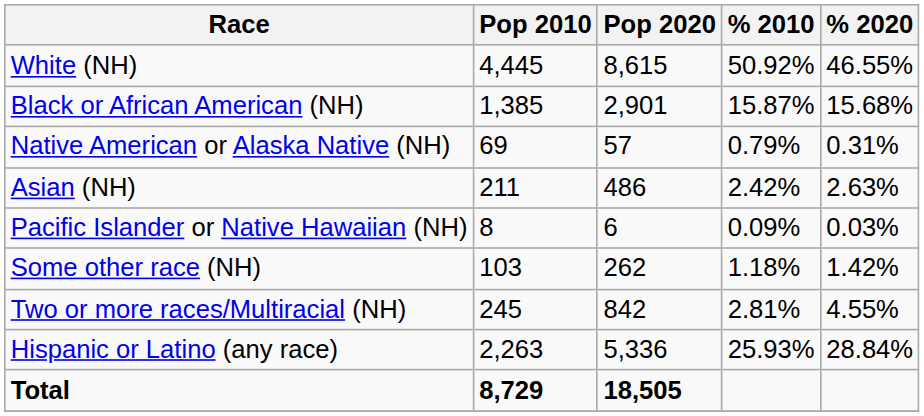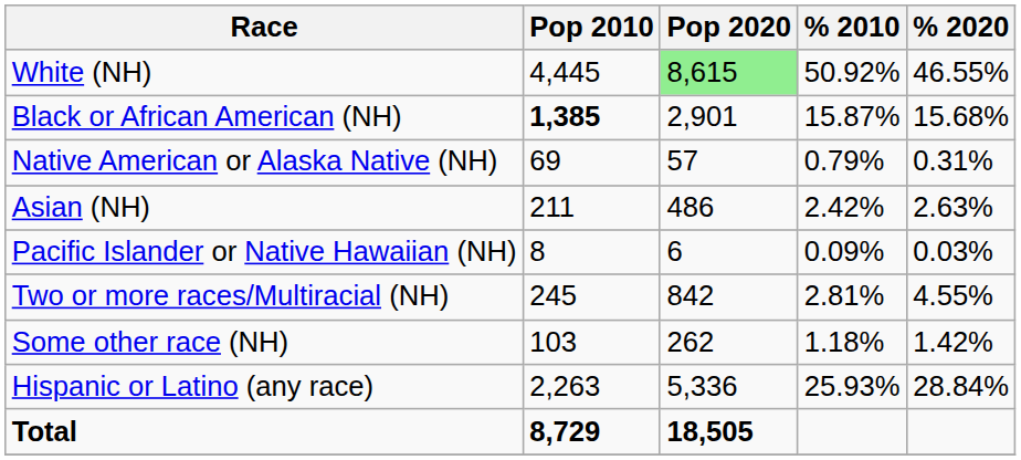 <table class="wikitable">
 <tr>
 <th>Race</th>
 <th>Pop 2010</th>
 <th>Pop 2020</th>
 <th>% 2010</th>
 <th>% 2020</th>
 </tr>
 <tr>
 <td><a href='#'>White</a> (NH)</td>
 <td>4,445</td>
-<td>8,615</td>
+<td style="background: lightgreen;">8,615</td>
 <td>50.92%</td>
 <td>46.55%</td>
 </tr>
 <tr>
 <td><a href='#'>Black or African American</a> (NH)</td>
-<td>1,385</td>
+<td><strong>1,385</strong></td>
 <td>2,901</td>
 <td>15.87%</td>
 <td>15.68%</td>
 </tr>
 <tr>
 <td><a href='#'>Native American</a> or <a href='#'>Alaska Native</a> (NH)</td>
 <td>69</td>
 <td>57</td>
 <td>0.79%</td>
 <td>0.31%</td>
 </tr>
 <tr>
 <td><a href='#'>Asian</a> (NH)</td>
 <td>211</td>
 <td>486</td>
 <td>2.42%</td>
 <td>2.63%</td>
 </tr>
 <tr>
 <td><a href='#'>Pacific Islander</a> or <a href='#'>Native Hawaiian</a> (NH)</td>
 <td>8</td>
 <td>6</td>
 <td>0.09%</td>
 <td>0.03%</td>
 </tr>
 <tr>
+<td><a href='#'>Two or more races/Multiracial</a> (NH)</td>
+<td>245</td>
+<td>842</td>
+<td>2.81%</td>
+<td>4.55%</td>
+</tr>
+<tr>
 <td><a href='#'>Some other race</a> (NH)</td>
 <td>103</td>
 <td>262</td>
 <td>1.18%</td>
 <td>1.42%</td>
-</tr>
-<tr>
-<td><a href='#'>Two or more races/Multiracial</a> (NH)</td>
-<td>245</td>
-<td>842</td>
-<td>2.81%</td>
-<td>4.55%</td>
 </tr>
 <tr>
 <td><a href='#'>Hispanic or Latino</a> (any race)</td>
 <td>2,263</td>
 <td>5,336</td>
 <td>25.93%</td>
 <td>28.84%</td>
 </tr>
 <tr>
 <td><strong>Total</strong></td>
 <td><strong>8,729</strong></td>
 <td><strong>18,505</strong></td>
 <td></td>
 <td></td>
 </tr>
 <tr>
 </tr>
 </table>
